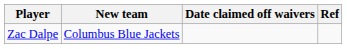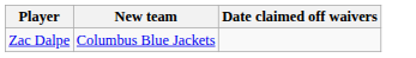 <table class="wikitable">
 <tr>
 <th>Player</th>
 <th>New team</th>
 <th>Date claimed off waivers</th>
-<th>Ref</th>
 </tr>
 <tr>
 <td><a href='#'>Zac Dalpe</a></td>
 <td><a href='#'>Columbus Blue Jackets</a></td>
 <td></td>
-<td></td>
 </tr>
 </table>
